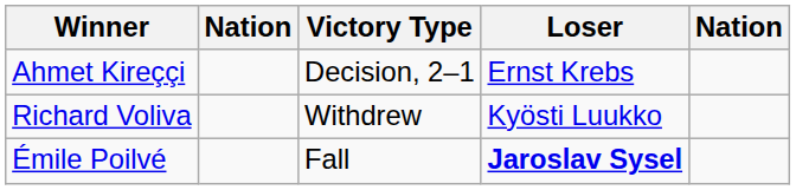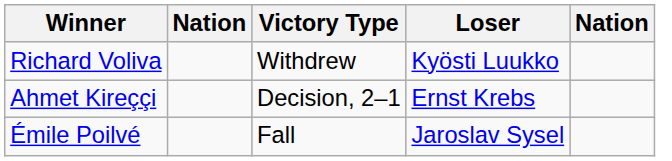 <table class="wikitable sortable" style="text-align:left;">
 <tr>
 <th>Winner</th>
 <th>Nation</th>
 <th>Victory Type</th>
 <th>Loser</th>
 <th>Nation</th>
 </tr>
 <tr>
+<td><a href='#'>Richard Voliva</a></td>
+<td></td>
+<td>Withdrew</td>
+<td><a href='#'>Kyösti Luukko</a></td>
+<td></td>
+</tr>
+<tr>
 <td><a href='#'>Ahmet Kireççi</a></td>
 <td></td>
 <td>Decision, 2–1</td>
 <td><a href='#'>Ernst Krebs</a></td>
 <td></td>
 </tr>
 <tr>
-<td><a href='#'>Richard Voliva</a></td>
-<td></td>
-<td>Withdrew</td>
-<td><a href='#'>Kyösti Luukko</a></td>
-<td></td>
-</tr>
-<tr>
 <td><a href='#'>Émile Poilvé</a></td>
 <td></td>
 <td>Fall</td>
-<td><strong><a href='#'>Jaroslav Sysel</a></strong></td>
+<td><a href='#'>Jaroslav Sysel</a></td>
 <td></td>
 </tr>
 </table>
